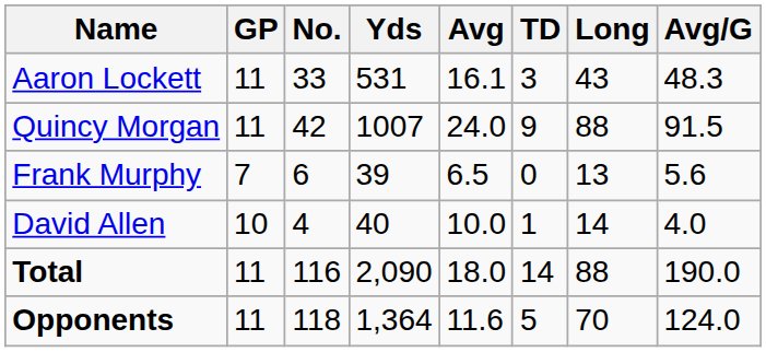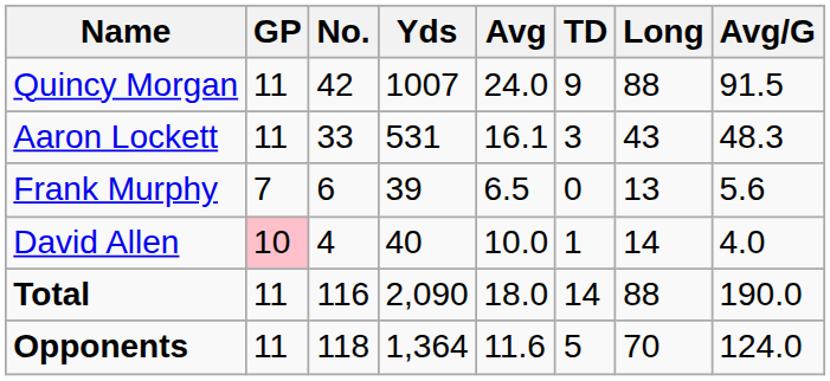 <table class="wikitable" style="white-space:nowrap;">
 <tr>
 <th>Name</th>
 <th>GP</th>
 <th>No.</th>
 <th>Yds</th>
 <th>Avg</th>
 <th>TD</th>
 <th>Long</th>
 <th>Avg/G</th>
 </tr>
 <tr>
+<td><a href='#'>Quincy Morgan</a></td>
+<td>11</td>
+<td>42</td>
+<td>1007</td>
+<td>24.0</td>
+<td>9</td>
+<td>88</td>
+<td>91.5</td>
+</tr>
+<tr>
 <td><a href='#'>Aaron Lockett</a></td>
 <td>11</td>
 <td>33</td>
 <td>531</td>
 <td>16.1</td>
 <td>3</td>
 <td>43</td>
 <td>48.3</td>
-</tr>
-<tr>
-<td><a href='#'>Quincy Morgan</a></td>
-<td>11</td>
-<td>42</td>
-<td>1007</td>
-<td>24.0</td>
-<td>9</td>
-<td>88</td>
-<td>91.5</td>
 </tr>
 <tr>
 <td><a href='#'>Frank Murphy</a></td>
 <td>7</td>
 <td>6</td>
 <td>39</td>
 <td>6.5</td>
 <td>0</td>
 <td>13</td>
 <td>5.6</td>
 </tr>
 <tr>
 <td><a href='#'>David Allen</a></td>
-<td>10</td>
+<td style="background: pink;">10</td>
 <td>4</td>
 <td>40</td>
 <td>10.0</td>
 <td>1</td>
 <td>14</td>
 <td>4.0</td>
 </tr>
 <tr>
 <td><strong>Total</strong></td>
 <td>11</td>
 <td>116</td>
 <td>2,090</td>
 <td>18.0</td>
 <td>14</td>
 <td>88</td>
 <td>190.0</td>
 </tr>
 <tr>
 <td><strong>Opponents</strong></td>
 <td>11</td>
 <td>118</td>
 <td>1,364</td>
 <td>11.6</td>
 <td>5</td>
 <td>70</td>
 <td>124.0</td>
 </tr>
 </table>
